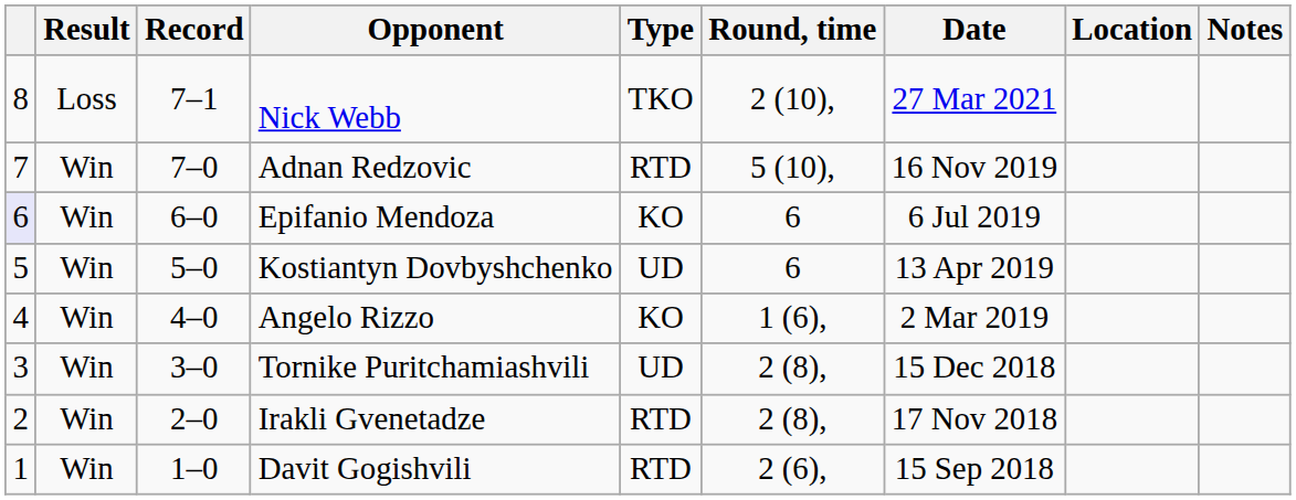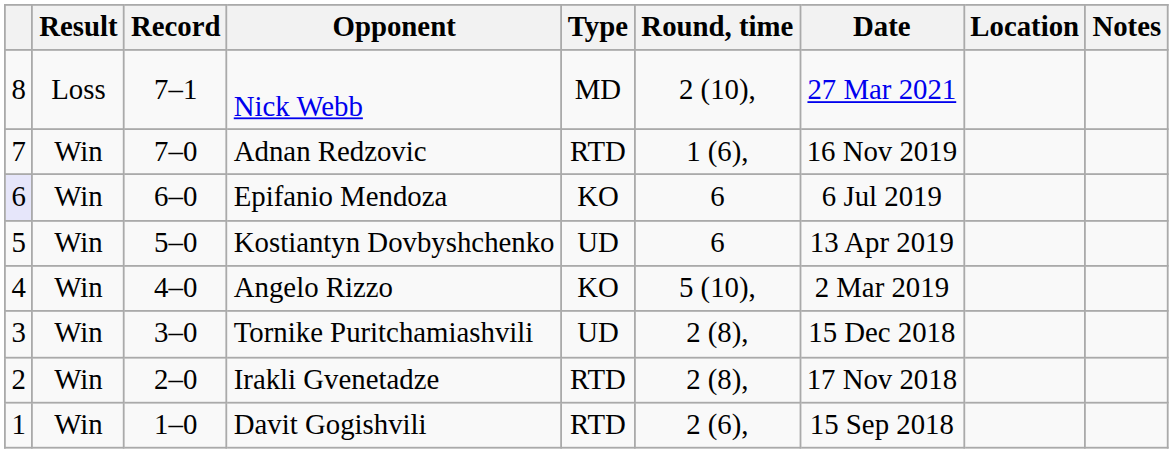 <table class="wikitable" style="text-align:center">
 <tr>
 <th></th>
 <th>Result</th>
 <th>Record</th>
 <th>Opponent</th>
 <th>Type</th>
 <th>Round, time</th>
 <th>Date</th>
 <th>Location</th>
 <th>Notes</th>
 </tr>
 <tr>
 <td>8</td>
 <td>Loss</td>
 <td>7–1</td>
 <td style="text-align:left;"><br> <a href='#'>Nick Webb</a></td>
-<td>TKO</td>
+<td>MD</td>
 <td>2 (10), </td>
 <td><a href='#'>27 Mar 2021</a></td>
 <td style="text-align:left;"> </td>
 <td style="text-align:left;"></td>
 </tr>
 <tr>
 <td>7</td>
 <td>Win</td>
 <td>7–0</td>
 <td style="text-align:left;"> Adnan Redzovic</td>
 <td>RTD</td>
-<td>5 (10), </td>
+<td>1 (6), </td>
 <td>16 Nov 2019</td>
 <td style="text-align:left;"></td>
 <td style="text-align:left;"></td>
 </tr>
 <tr>
 <td style="background: lavender;">6</td>
 <td>Win</td>
 <td>6–0</td>
 <td style="text-align:left;"> Epifanio Mendoza</td>
 <td>KO</td>
 <td>6</td>
 <td>6 Jul 2019</td>
 <td style="text-align:left;"> </td>
 <td></td>
 </tr>
 <tr>
 <td>5</td>
 <td>Win</td>
 <td>5–0</td>
 <td style="text-align:left;"> Kostiantyn Dovbyshchenko</td>
 <td>UD</td>
 <td>6</td>
 <td>13 Apr 2019</td>
 <td style="text-align:left;"> </td>
 <td></td>
 </tr>
 <tr>
 <td>4</td>
 <td>Win</td>
 <td>4–0</td>
 <td style="text-align:left;"> Angelo Rizzo</td>
 <td>KO</td>
-<td>1 (6), </td>
+<td>5 (10), </td>
 <td>2 Mar 2019</td>
 <td style="text-align:left;"> </td>
 <td></td>
 </tr>
 <tr>
 <td>3</td>
 <td>Win</td>
 <td>3–0</td>
 <td style="text-align:left;"> Tornike Puritchamiashvili</td>
 <td>UD</td>
 <td>2 (8), </td>
 <td>15 Dec 2018</td>
 <td style="text-align:left;"> </td>
 <td></td>
 </tr>
 <tr>
 <td>2</td>
 <td>Win</td>
 <td>2–0</td>
 <td style="text-align:left;"> Irakli Gvenetadze</td>
 <td>RTD</td>
 <td>2 (8), </td>
 <td>17 Nov 2018</td>
 <td style="text-align:left;"> </td>
 <td></td>
 </tr>
 <tr>
 <td>1</td>
 <td>Win</td>
 <td>1–0</td>
 <td style="text-align:left;"> Davit Gogishvili</td>
 <td>RTD</td>
 <td>2 (6), </td>
 <td>15 Sep 2018</td>
 <td style="text-align:left;"> </td>
 <td></td>
 </tr>
 </table>
